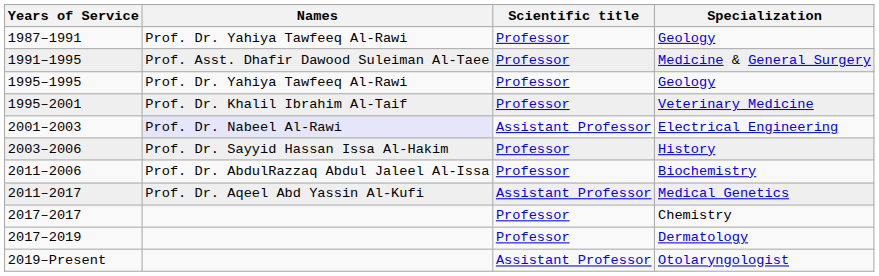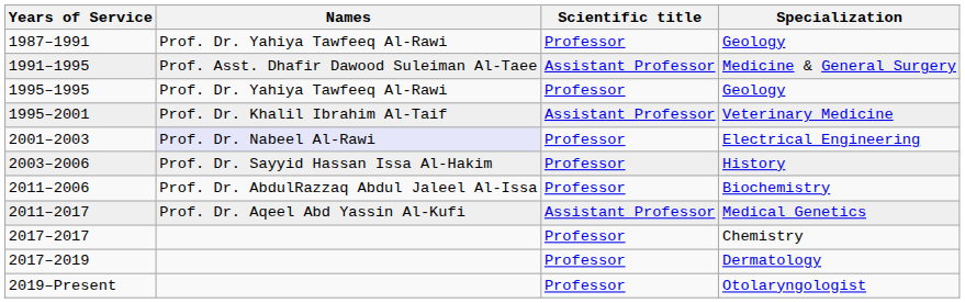 <table class="wikitable" border="1">
 <tr>
 <th>Years of Service</th>
 <th>Names</th>
 <th>Scientific title</th>
 <th>Specialization</th>
 </tr>
 <tr>
 <td>1987–1991</td>
 <td>Prof. Dr. Yahiya Tawfeeq Al-Rawi</td>
 <td><a href='#'>Professor</a></td>
 <td><a href='#'>Geology</a></td>
 </tr>
 <tr bgcolor="#EFEFEF">
 <td>1991–1995</td>
 <td>Prof. Asst. Dhafir Dawood Suleiman Al-Taee</td>
-<td><a href='#'>Professor</a></td>
+<td><a href='#'>Assistant Professor</a></td>
 <td><a href='#'>Medicine</a> & <a href='#'>General Surgery</a></td>
 </tr>
 <tr>
 <td>1995–1995</td>
 <td>Prof. Dr. Yahiya Tawfeeq Al-Rawi</td>
 <td><a href='#'>Professor</a></td>
 <td><a href='#'>Geology</a></td>
 </tr>
 <tr bgcolor="#EFEFEF">
 <td>1995–2001</td>
 <td>Prof. Dr. Khalil Ibrahim Al-Taif</td>
-<td><a href='#'>Professor</a></td>
+<td><a href='#'>Assistant Professor</a></td>
 <td><a href='#'>Veterinary Medicine</a></td>
 </tr>
 <tr>
 <td>2001–2003</td>
 <td style="background: lavender;">Prof. Dr. Nabeel Al-Rawi</td>
-<td><a href='#'>Assistant Professor</a></td>
+<td><a href='#'>Professor</a></td>
 <td><a href='#'>Electrical Engineering</a></td>
 </tr>
 <tr bgcolor="#EFEFEF">
 <td>2003–2006</td>
 <td>Prof. Dr. Sayyid Hassan Issa Al-Hakim</td>
 <td><a href='#'>Professor</a></td>
 <td><a href='#'>History</a></td>
 </tr>
 <tr>
 <td>2011–2006</td>
 <td>Prof. Dr. AbdulRazzaq Abdul Jaleel Al-Issa</td>
 <td><a href='#'>Professor</a></td>
 <td><a href='#'>Biochemistry</a></td>
 </tr>
 <tr bgcolor="#EFEFEF">
 <td>2011–2017</td>
 <td>Prof. Dr. Aqeel Abd Yassin Al-Kufi</td>
 <td><a href='#'>Assistant Professor</a></td>
 <td><a href='#'>Medical Genetics</a></td>
 </tr>
 <tr>
 <td>2017–2017</td>
 <td></td>
 <td><a href='#'>Professor</a></td>
 <td>Chemistry</td>
 </tr>
 <tr>
 <td>2017–2019</td>
 <td></td>
 <td><a href='#'>Professor</a></td>
 <td><a href='#'>Dermatology</a></td>
 </tr>
 <tr>
 <td>2019–Present</td>
 <td></td>
-<td><a href='#'>Assistant Professor</a></td>
+<td><a href='#'>Professor</a></td>
 <td><a href='#'>Otolaryngologist</a></td>
 </tr>
 </table>
